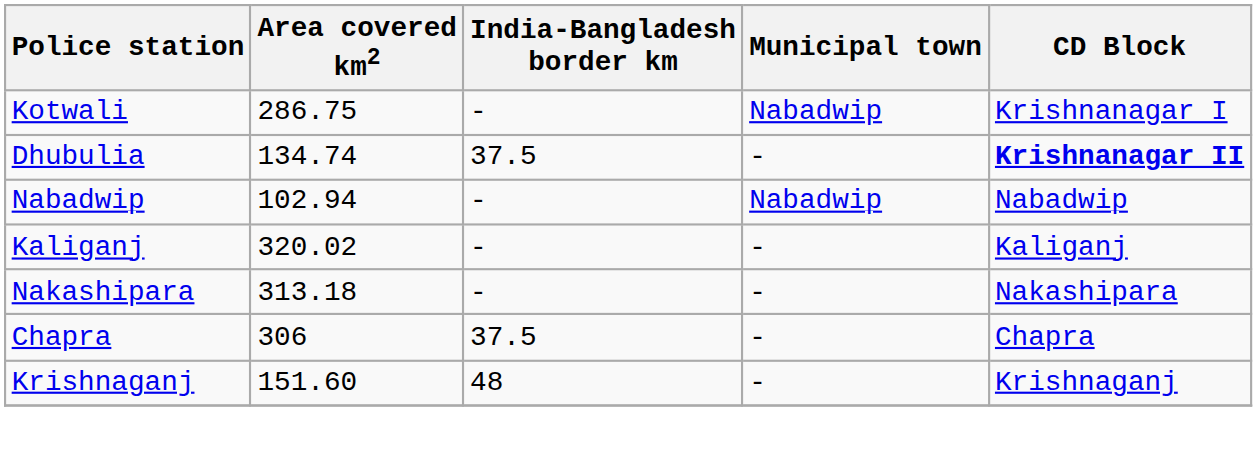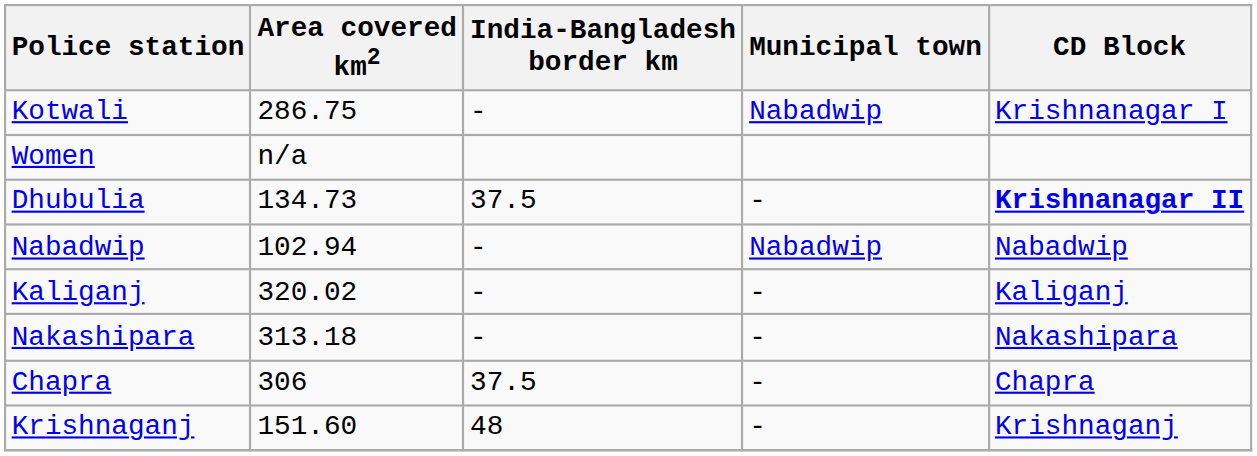 <table class="wikitable sortable">
 <tr>
 <th>Police station</th>
 <th>Area covered<br>km<sup>2</sup></th>
 <th>India-Bangladesh<br>border km</th>
 <th>Municipal town</th>
 <th>CD Block</th>
 </tr>
 <tr>
 <td><a href='#'>Kotwali</a></td>
 <td>286.75</td>
 <td>-</td>
 <td><a href='#'>Nabadwip</a></td>
 <td><a href='#'>Krishnanagar I</a></td>
 </tr>
 <tr>
+<td><a href='#'>Women</a></td>
+<td>n/a</td>
+<td></td>
+<td></td>
+<td></td>
+</tr>
+<tr>
 <td><a href='#'>Dhubulia</a></td>
-<td>134.74</td>
+<td>134.73</td>
 <td>37.5</td>
 <td>-</td>
 <td><strong><a href='#'>Krishnanagar II</a></strong></td>
 </tr>
 <tr>
 <td><a href='#'>Nabadwip</a></td>
 <td>102.94</td>
 <td>-</td>
 <td><a href='#'>Nabadwip</a></td>
 <td><a href='#'>Nabadwip</a></td>
 </tr>
 <tr>
 <td><a href='#'>Kaliganj</a></td>
 <td>320.02</td>
 <td>-</td>
 <td>-</td>
 <td><a href='#'>Kaliganj</a></td>
 </tr>
 <tr>
 <td><a href='#'>Nakashipara</a></td>
 <td>313.18</td>
 <td>-</td>
 <td>-</td>
 <td><a href='#'>Nakashipara</a></td>
 </tr>
 <tr>
 <td><a href='#'>Chapra</a></td>
 <td>306</td>
 <td>37.5</td>
 <td>-</td>
 <td><a href='#'>Chapra</a></td>
 </tr>
 <tr>
 <td><a href='#'>Krishnaganj</a></td>
 <td>151.60</td>
 <td>48</td>
 <td>-</td>
 <td><a href='#'>Krishnaganj</a></td>
 </tr>
 <tr>
 </tr>
 </table>
